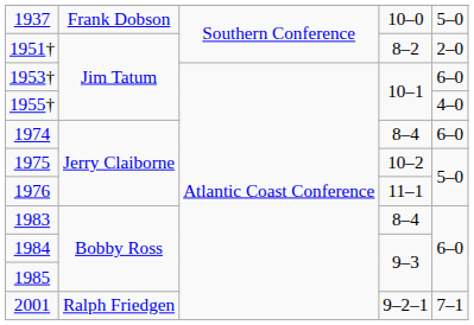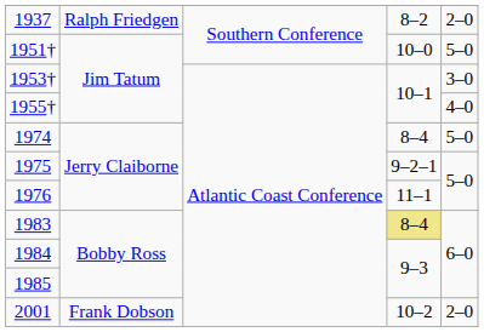 <table class="wikitable" style="text-align:center">
 <tr>
 </tr>
 <tr>
 <td><a href='#'>1937</a></td>
-<td><a href='#'>Frank Dobson</a></td>
+<td><a href='#'>Ralph Friedgen</a></td>
 <td rowspan="2"><a href='#'>Southern Conference</a></td>
-<td>10–0</td>
-<td>5–0</td>
+<td>8–2</td>
+<td>2–0</td>
 </tr>
 <tr>
 <td><a href='#'>1951</a>†</td>
 <td rowspan="3"><a href='#'>Jim Tatum</a></td>
-<td>8–2</td>
-<td>2–0</td>
+<td>10–0</td>
+<td>5–0</td>
 </tr>
 <tr>
 <td><a href='#'>1953</a>†</td>
 <td rowspan="9"><a href='#'>Atlantic Coast Conference</a></td>
 <td rowspan="2">10–1</td>
-<td>6–0</td>
+<td>3–0</td>
 </tr>
 <tr>
 <td><a href='#'>1955</a>†</td>
 <td>4–0</td>
 </tr>
 <tr>
 <td><a href='#'>1974</a></td>
 <td rowspan="3"><a href='#'>Jerry Claiborne</a></td>
 <td>8–4</td>
-<td>6–0</td>
+<td>5–0</td>
 </tr>
 <tr>
 <td><a href='#'>1975</a></td>
-<td>10–2</td>
+<td>9–2–1</td>
 <td rowspan="2">5–0</td>
 </tr>
 <tr>
 <td><a href='#'>1976</a></td>
 <td>11–1</td>
 </tr>
 <tr>
 <td><a href='#'>1983</a></td>
 <td rowspan="3"><a href='#'>Bobby Ross</a></td>
-<td>8–4</td>
+<td style="background: khaki;">8–4</td>
 <td rowspan="3">6–0</td>
 </tr>
 <tr>
 <td><a href='#'>1984</a></td>
 <td rowspan="2">9–3</td>
 </tr>
 <tr>
 <td><a href='#'>1985</a></td>
 </tr>
 <tr>
 <td><a href='#'>2001</a></td>
-<td><a href='#'>Ralph Friedgen</a></td>
-<td>9–2–1</td>
-<td>7–1</td>
+<td><a href='#'>Frank Dobson</a></td>
+<td>10–2</td>
+<td>2–0</td>
 </tr>
 </table>
